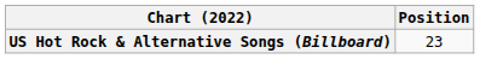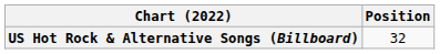 <table class="wikitable plainrowheaders" style="text-align:center">
 <tr>
 <th scope="col">Chart (2022)</th>
 <th scope="col">Position</th>
 </tr>
 <tr>
 <th scope="row">US Hot Rock & Alternative Songs (<em>Billboard</em>)</th>
-<td>23</td>
+<td>32</td>
 </tr>
 </table>
